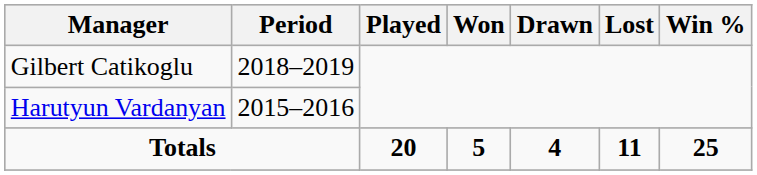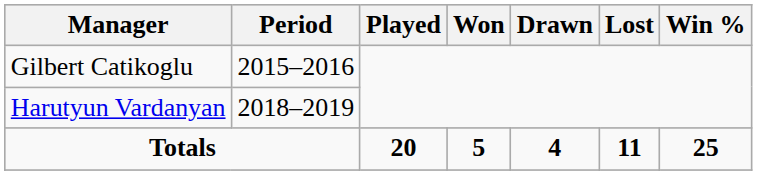 <table class="wikitable sortable" style="text-align:center;">
 <tr>
 <th>Manager</th>
 <th>Period</th>
 <th>Played</th>
 <th>Won</th>
 <th>Drawn</th>
 <th>Lost</th>
 <th>Win %</th>
 </tr>
 <tr>
 <td style="text-align: left;"> Gilbert Catikoglu</td>
-<td>2018–2019<br></td>
+<td>2015–2016<br></td>
 </tr>
 <tr>
 <td style="text-align: left;"> <a href='#'>Harutyun Vardanyan</a></td>
-<td>2015–2016<br></td>
+<td>2018–2019<br></td>
 </tr>
 <tr>
 <td colspan="2"><strong>Totals</strong></td>
 <td><strong>20</strong></td>
 <td><strong>5</strong></td>
 <td><strong>4</strong></td>
 <td><strong>11</strong></td>
 <td><strong>25</strong></td>
 </tr>
 </table>
